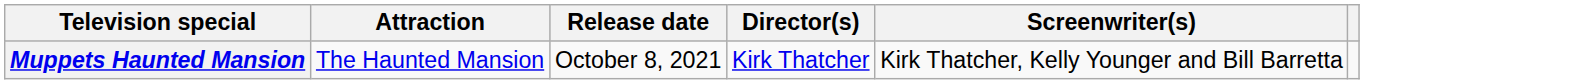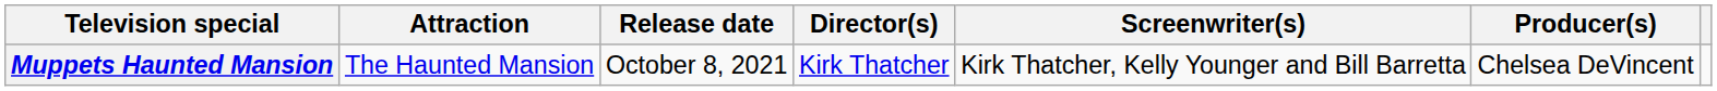 <table class="wikitable plainrowheaders sortable" style="text-align: center">
 <tr>
 <th scope="col">Television special</th>
 <th scope="col">Attraction</th>
 <th scope="col">Release date</th>
 <th scope="col">Director(s)</th>
 <th scope="col">Screenwriter(s)</th>
+<th scope="col">Producer(s)</th>
 <th scope="col" class=unsortable></th>
 </tr>
 <tr>
 <th scope="row" style="text-align:left"><em><a href='#'>Muppets Haunted Mansion</a></em></th>
 <td><a href='#'>The Haunted Mansion</a></td>
 <td>October 8, 2021</td>
 <td><a href='#'>Kirk Thatcher</a></td>
 <td>Kirk Thatcher, Kelly Younger and Bill Barretta</td>
+<td>Chelsea DeVincent</td>
 <td></td>
 </tr>
 </table>
